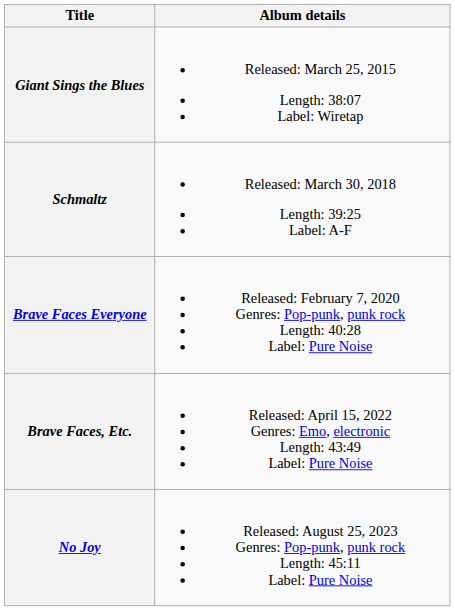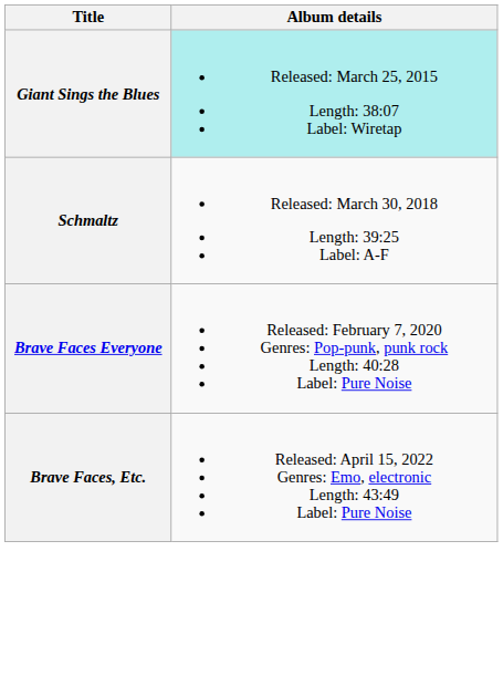 <table class="wikitable plainrowheaders" style="text-align:center;">
 <tr>
 <th scope="col" style="width:10em;">Title</th>
 <th scope="col" style="width:20em;">Album details</th>
 </tr>
 <tr>
 <th scope="row"><em>Giant Sings the Blues</em></th>
-<td><br><ul><li>Released: March 25, 2015</li></ul><ul><li>Length: 38:07</li><li>Label: Wiretap</li></ul></td>
+<td style="background: paleturquoise;"><br><ul><li>Released: March 25, 2015</li></ul><ul><li>Length: 38:07</li><li>Label: Wiretap</li></ul></td>
 </tr>
 <tr>
 <th scope="row"><em>Schmaltz</em></th>
 <td><br><ul><li>Released: March 30, 2018</li></ul><ul><li>Length: 39:25</li><li>Label: A-F</li></ul></td>
 </tr>
 <tr>
 <th scope="row"><em><a href='#'>Brave Faces Everyone</a></em></th>
 <td><br><ul><li>Released: February 7, 2020</li><li>Genres: <a href='#'>Pop-punk</a>, <a href='#'>punk rock</a></li><li>Length: 40:28</li><li>Label: <a href='#'>Pure Noise</a></li></ul></td>
 </tr>
 <tr>
 <th scope="row"><em>Brave Faces, Etc.</em></th>
 <td><br><ul><li>Released: April 15, 2022</li><li>Genres: <a href='#'>Emo</a>, <a href='#'>electronic</a></li><li>Length: 43:49</li><li>Label: <a href='#'>Pure Noise</a></li></ul></td>
 </tr>
-<tr>
-<th scope="row"><em><a href='#'>No Joy</a></em></th>
-<td><br><ul><li>Released: August 25, 2023</li><li>Genres: <a href='#'>Pop-punk</a>, <a href='#'>punk rock</a></li><li>Length: 45:11</li><li>Label: <a href='#'>Pure Noise</a></li></ul></td>
-</tr>
 </table>
